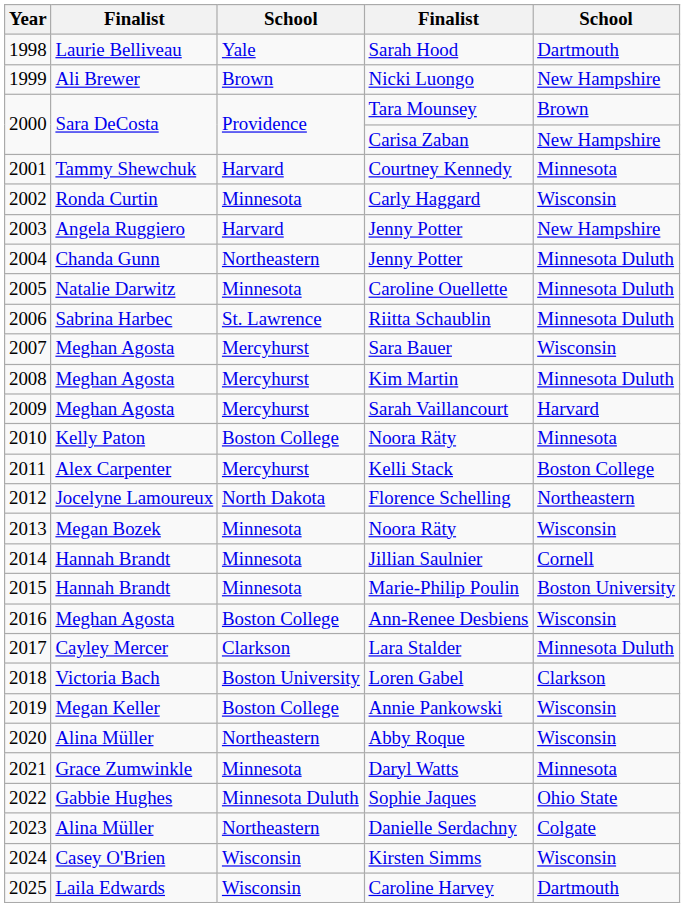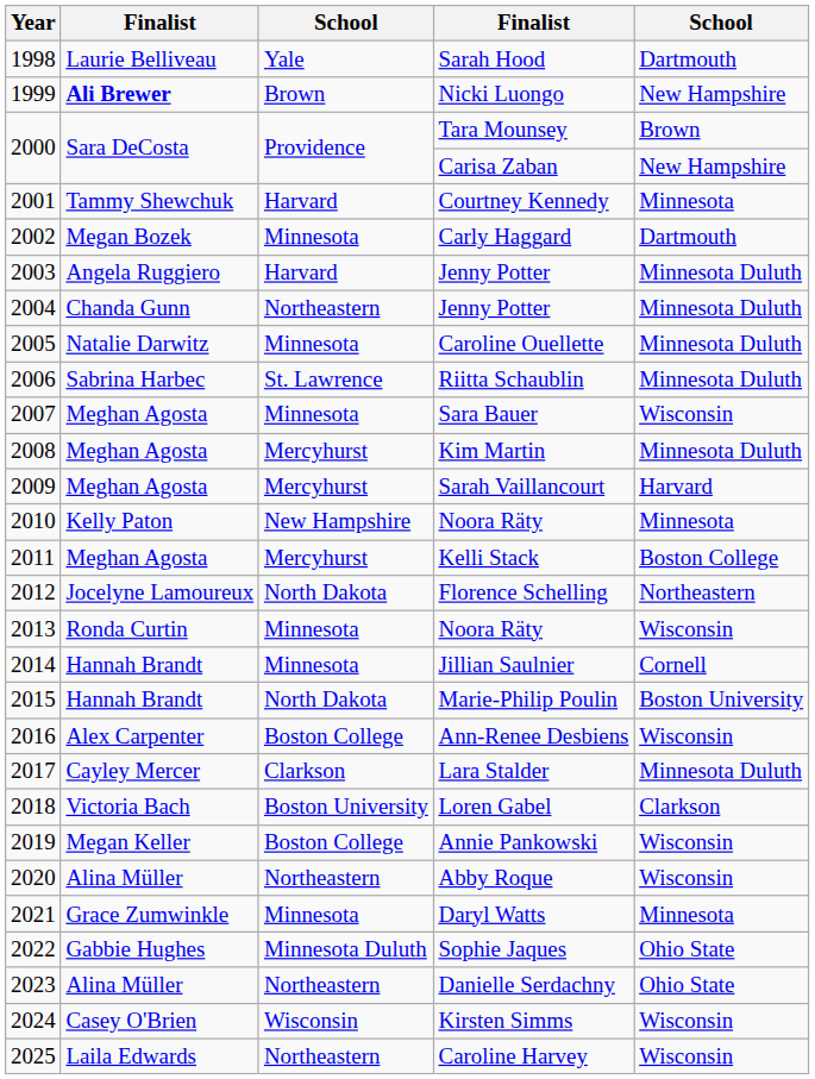 <table class="wikitable sortable">
 <tr>
 <th bgcolor="#e5e5e5">Year</th>
 <th bgcolor="#e5e5e5">Finalist</th>
 <th bgcolor="#e5e5e5">School</th>
 <th bgcolor="#e5e5e5">Finalist</th>
 <th bgcolor="#e5e5e5">School</th>
 </tr>
 <tr>
 <td>1998</td>
 <td><a href='#'>Laurie Belliveau</a></td>
 <td><a href='#'>Yale</a></td>
 <td><a href='#'>Sarah Hood</a></td>
 <td><a href='#'>Dartmouth</a></td>
 </tr>
 <tr>
 <td>1999</td>
-<td><a href='#'>Ali Brewer</a></td>
+<td><strong><a href='#'>Ali Brewer</a></strong></td>
 <td><a href='#'>Brown</a></td>
 <td><a href='#'>Nicki Luongo</a></td>
 <td><a href='#'>New Hampshire</a></td>
 </tr>
 <tr>
 <td rowspan="2">2000</td>
 <td rowspan="2"><a href='#'>Sara DeCosta</a></td>
 <td rowspan="2"><a href='#'>Providence</a></td>
 <td><a href='#'>Tara Mounsey</a></td>
 <td><a href='#'>Brown</a></td>
 </tr>
 <tr>
 <td><a href='#'>Carisa Zaban</a></td>
 <td><a href='#'>New Hampshire</a></td>
 </tr>
 <tr>
 <td>2001</td>
 <td><a href='#'>Tammy Shewchuk</a></td>
 <td><a href='#'>Harvard</a></td>
 <td><a href='#'>Courtney Kennedy</a></td>
 <td><a href='#'>Minnesota</a></td>
 </tr>
 <tr>
 <td>2002</td>
-<td><a href='#'>Ronda Curtin</a></td>
+<td><a href='#'>Megan Bozek</a></td>
 <td><a href='#'>Minnesota</a></td>
 <td><a href='#'>Carly Haggard</a></td>
-<td><a href='#'>Wisconsin</a></td>
+<td><a href='#'>Dartmouth</a></td>
 </tr>
 <tr>
 <td>2003</td>
 <td><a href='#'>Angela Ruggiero</a></td>
 <td><a href='#'>Harvard</a></td>
 <td><a href='#'>Jenny Potter</a></td>
-<td><a href='#'>New Hampshire</a></td>
+<td><a href='#'>Minnesota Duluth</a></td>
 </tr>
 <tr>
 <td>2004</td>
 <td><a href='#'>Chanda Gunn</a></td>
 <td><a href='#'>Northeastern</a></td>
 <td><a href='#'>Jenny Potter</a></td>
 <td><a href='#'>Minnesota Duluth</a></td>
 </tr>
 <tr>
 <td>2005</td>
 <td><a href='#'>Natalie Darwitz</a></td>
 <td><a href='#'>Minnesota</a></td>
 <td><a href='#'>Caroline Ouellette</a></td>
 <td><a href='#'>Minnesota Duluth</a></td>
 </tr>
 <tr>
 <td>2006</td>
 <td><a href='#'>Sabrina Harbec</a></td>
 <td><a href='#'>St. Lawrence</a></td>
 <td><a href='#'>Riitta Schaublin</a></td>
 <td><a href='#'>Minnesota Duluth</a></td>
 </tr>
 <tr>
 <td>2007</td>
 <td><a href='#'>Meghan Agosta</a></td>
-<td><a href='#'>Mercyhurst</a></td>
+<td><a href='#'>Minnesota</a></td>
 <td><a href='#'>Sara Bauer</a></td>
 <td><a href='#'>Wisconsin</a></td>
 </tr>
 <tr>
 <td>2008</td>
 <td><a href='#'>Meghan Agosta</a></td>
 <td><a href='#'>Mercyhurst</a></td>
 <td><a href='#'>Kim Martin</a></td>
 <td><a href='#'>Minnesota Duluth</a></td>
 </tr>
 <tr>
 <td>2009</td>
 <td><a href='#'>Meghan Agosta</a></td>
 <td><a href='#'>Mercyhurst</a></td>
 <td><a href='#'>Sarah Vaillancourt</a></td>
 <td><a href='#'>Harvard</a></td>
 </tr>
 <tr>
 <td>2010</td>
 <td><a href='#'>Kelly Paton</a></td>
-<td><a href='#'>Boston College</a></td>
+<td><a href='#'>New Hampshire</a></td>
 <td><a href='#'>Noora Räty</a></td>
 <td><a href='#'>Minnesota</a></td>
 </tr>
 <tr>
 <td>2011</td>
-<td><a href='#'>Alex Carpenter</a></td>
+<td><a href='#'>Meghan Agosta</a></td>
 <td><a href='#'>Mercyhurst</a></td>
 <td><a href='#'>Kelli Stack</a></td>
 <td><a href='#'>Boston College</a></td>
 </tr>
 <tr>
 <td>2012</td>
 <td><a href='#'>Jocelyne Lamoureux</a></td>
 <td><a href='#'>North Dakota</a></td>
 <td><a href='#'>Florence Schelling</a></td>
 <td><a href='#'>Northeastern</a></td>
 </tr>
 <tr>
 <td>2013</td>
-<td><a href='#'>Megan Bozek</a></td>
+<td><a href='#'>Ronda Curtin</a></td>
 <td><a href='#'>Minnesota</a></td>
 <td><a href='#'>Noora Räty</a></td>
 <td><a href='#'>Wisconsin</a></td>
 </tr>
 <tr>
 <td>2014</td>
 <td><a href='#'>Hannah Brandt</a></td>
 <td><a href='#'>Minnesota</a></td>
 <td><a href='#'>Jillian Saulnier</a></td>
 <td><a href='#'>Cornell</a></td>
 </tr>
 <tr>
 <td>2015</td>
 <td><a href='#'>Hannah Brandt</a></td>
-<td><a href='#'>Minnesota</a></td>
+<td><a href='#'>North Dakota</a></td>
 <td><a href='#'>Marie-Philip Poulin</a></td>
 <td><a href='#'>Boston University</a></td>
 </tr>
 <tr>
 <td>2016</td>
-<td><a href='#'>Meghan Agosta</a></td>
+<td><a href='#'>Alex Carpenter</a></td>
 <td><a href='#'>Boston College</a></td>
 <td><a href='#'>Ann-Renee Desbiens</a></td>
 <td><a href='#'>Wisconsin</a></td>
 </tr>
 <tr>
 <td>2017</td>
 <td><a href='#'>Cayley Mercer</a></td>
 <td><a href='#'>Clarkson</a></td>
 <td><a href='#'>Lara Stalder</a></td>
 <td><a href='#'>Minnesota Duluth</a></td>
 </tr>
 <tr>
 <td>2018</td>
 <td><a href='#'>Victoria Bach</a></td>
 <td><a href='#'>Boston University</a></td>
 <td><a href='#'>Loren Gabel</a></td>
 <td><a href='#'>Clarkson</a></td>
 </tr>
 <tr>
 <td>2019</td>
 <td><a href='#'>Megan Keller</a></td>
 <td><a href='#'>Boston College</a></td>
 <td><a href='#'>Annie Pankowski</a></td>
 <td><a href='#'>Wisconsin</a></td>
 </tr>
 <tr>
 <td>2020</td>
 <td><a href='#'>Alina Müller</a></td>
 <td><a href='#'>Northeastern</a></td>
 <td><a href='#'>Abby Roque</a></td>
 <td><a href='#'>Wisconsin</a></td>
 </tr>
 <tr>
 <td>2021</td>
 <td><a href='#'>Grace Zumwinkle</a></td>
 <td><a href='#'>Minnesota</a></td>
 <td><a href='#'>Daryl Watts</a></td>
 <td><a href='#'>Minnesota</a></td>
 </tr>
 <tr>
 <td>2022</td>
 <td><a href='#'>Gabbie Hughes</a></td>
 <td><a href='#'>Minnesota Duluth</a></td>
 <td><a href='#'>Sophie Jaques</a></td>
 <td><a href='#'>Ohio State</a></td>
 </tr>
 <tr>
 <td>2023</td>
 <td><a href='#'>Alina Müller</a></td>
 <td><a href='#'>Northeastern</a></td>
 <td><a href='#'>Danielle Serdachny</a></td>
-<td><a href='#'>Colgate</a></td>
+<td><a href='#'>Ohio State</a></td>
 </tr>
 <tr>
 <td>2024</td>
 <td><a href='#'>Casey O'Brien</a></td>
 <td><a href='#'>Wisconsin</a></td>
 <td><a href='#'>Kirsten Simms</a></td>
 <td><a href='#'>Wisconsin</a></td>
 </tr>
 <tr>
 <td>2025</td>
 <td><a href='#'>Laila Edwards</a></td>
+<td><a href='#'>Northeastern</a></td>
+<td><a href='#'>Caroline Harvey</a></td>
 <td><a href='#'>Wisconsin</a></td>
-<td><a href='#'>Caroline Harvey</a></td>
-<td><a href='#'>Dartmouth</a></td>
 </tr>
 </table>
